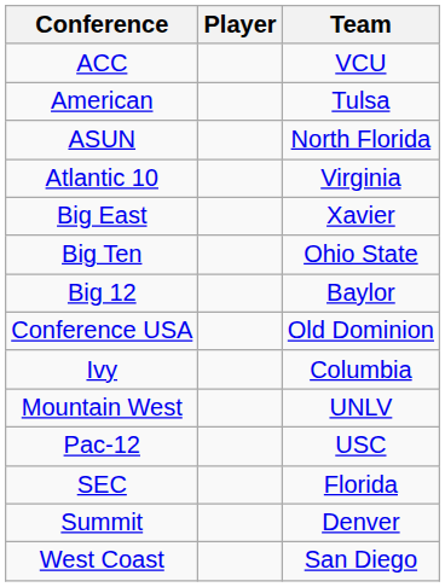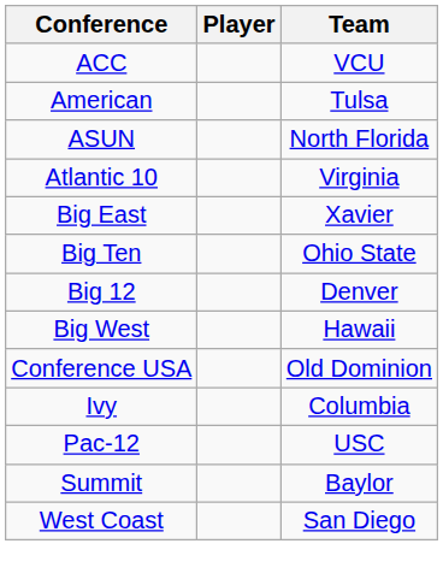 <table class="wikitable sortable" style="text-align:center">
 <tr>
 <th>Conference</th>
 <th>Player</th>
 <th>Team</th>
 </tr>
 <tr>
 <td><a href='#'>ACC</a></td>
 <td></td>
 <td><a href='#'>VCU</a></td>
 </tr>
 <tr>
 <td><a href='#'>American</a></td>
 <td></td>
 <td><a href='#'>Tulsa</a></td>
 </tr>
 <tr>
 <td><a href='#'>ASUN</a></td>
 <td></td>
 <td><a href='#'>North Florida</a></td>
 </tr>
 <tr>
 <td><a href='#'>Atlantic 10</a></td>
 <td></td>
 <td><a href='#'>Virginia</a></td>
 </tr>
 <tr>
 <td><a href='#'>Big East</a></td>
 <td></td>
 <td><a href='#'>Xavier</a></td>
 </tr>
 <tr>
 <td><a href='#'>Big Ten</a></td>
 <td></td>
 <td><a href='#'>Ohio State</a></td>
 </tr>
 <tr>
 <td><a href='#'>Big 12</a></td>
 <td></td>
-<td><a href='#'>Baylor</a></td>
+<td><a href='#'>Denver</a></td>
+</tr>
+<tr>
+<td><a href='#'>Big West</a></td>
+<td></td>
+<td><a href='#'>Hawaii</a></td>
 </tr>
 <tr>
 <td><a href='#'>Conference USA</a></td>
 <td></td>
 <td><a href='#'>Old Dominion</a></td>
 </tr>
 <tr>
 <td><a href='#'>Ivy</a></td>
 <td></td>
 <td><a href='#'>Columbia</a></td>
 </tr>
 <tr>
-<td><a href='#'>Mountain West</a></td>
-<td></td>
-<td><a href='#'>UNLV</a></td>
-</tr>
-<tr>
 <td><a href='#'>Pac-12</a></td>
 <td></td>
 <td><a href='#'>USC</a></td>
 </tr>
 <tr>
-<td><a href='#'>SEC</a></td>
-<td></td>
-<td><a href='#'>Florida</a></td>
-</tr>
-<tr>
 <td><a href='#'>Summit</a></td>
 <td></td>
-<td><a href='#'>Denver</a></td>
+<td><a href='#'>Baylor</a></td>
 </tr>
 <tr>
 <td><a href='#'>West Coast</a></td>
 <td></td>
 <td><a href='#'>San Diego</a></td>
 </tr>
 </table>
